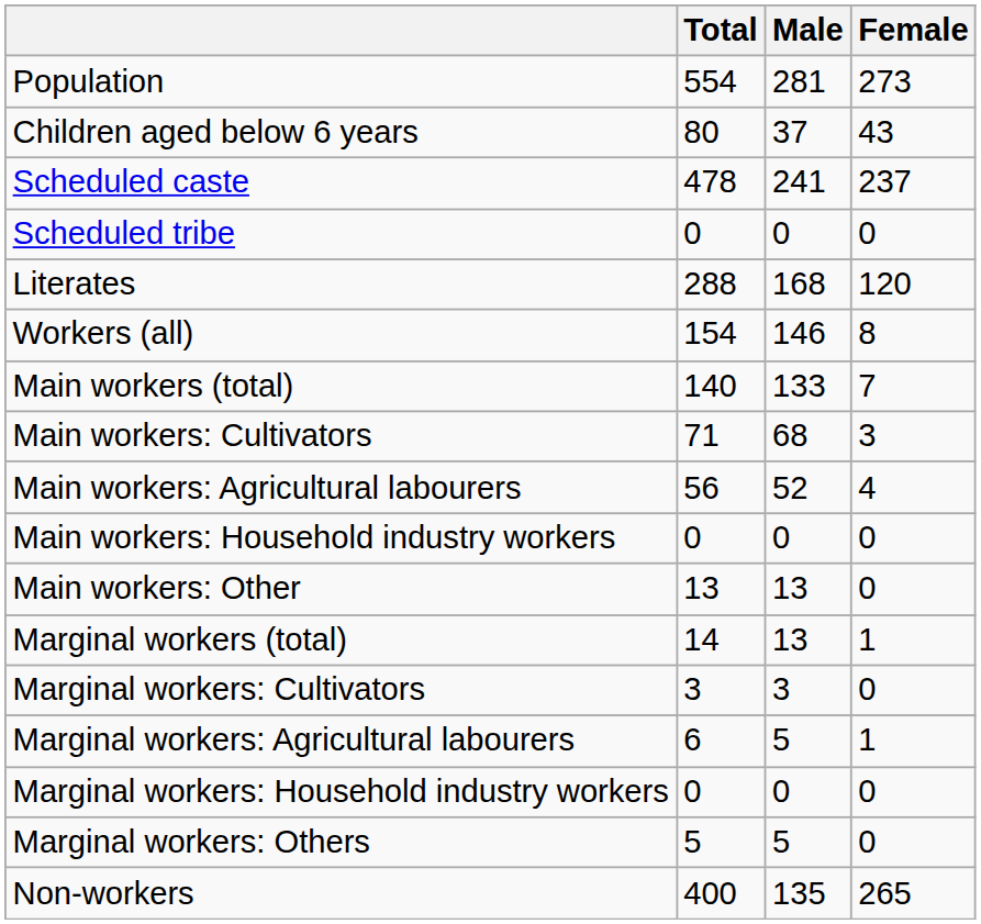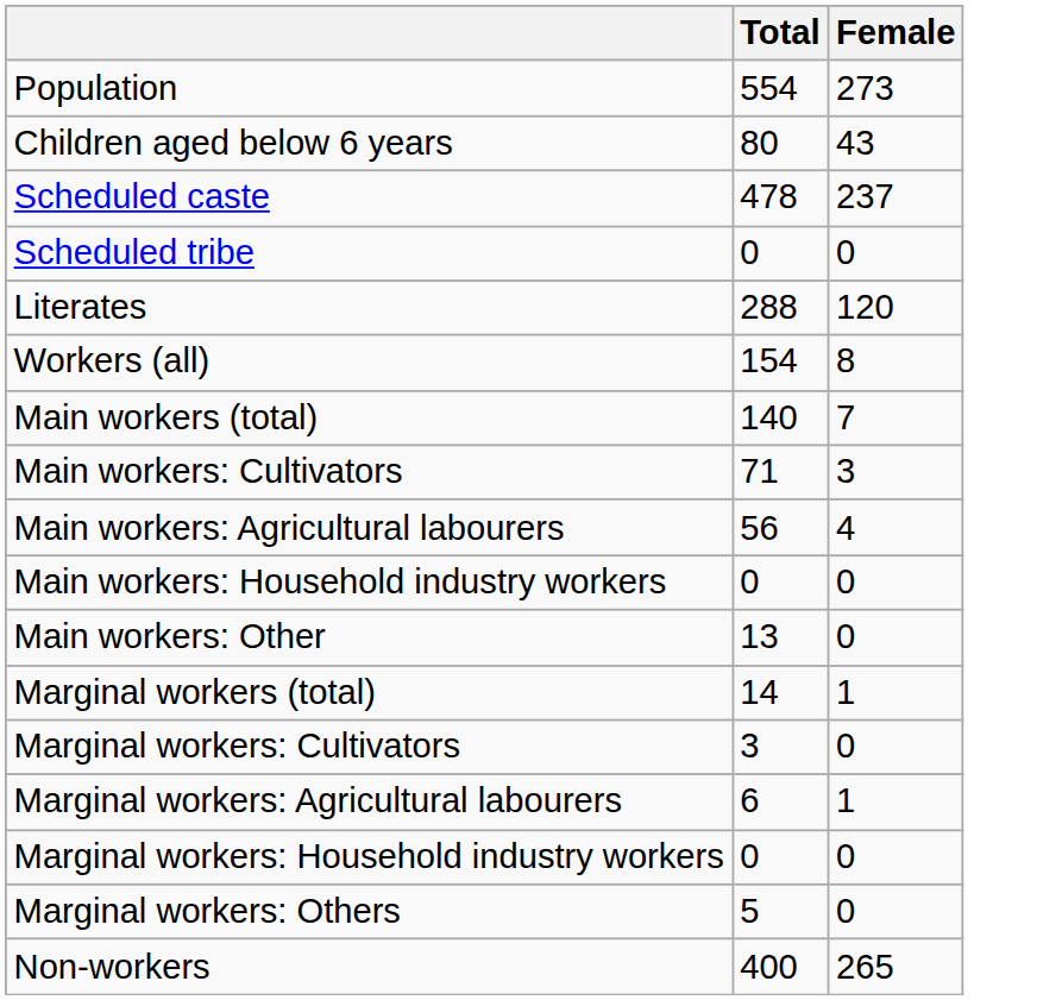 <table class="wikitable sortable">
 <tr>
 <th></th>
 <th>Total</th>
-<th>Male</th>
 <th>Female</th>
 </tr>
 <tr>
 <td>Population</td>
 <td>554</td>
-<td>281</td>
 <td>273</td>
 </tr>
 <tr>
 <td>Children aged below 6 years</td>
 <td>80</td>
-<td>37</td>
 <td>43</td>
 </tr>
 <tr>
 <td><a href='#'>Scheduled caste</a></td>
 <td>478</td>
-<td>241</td>
 <td>237</td>
 </tr>
 <tr>
 <td><a href='#'>Scheduled tribe</a></td>
 <td>0</td>
 <td>0</td>
-<td>0</td>
 </tr>
 <tr>
 <td>Literates</td>
 <td>288</td>
-<td>168</td>
 <td>120</td>
 </tr>
 <tr>
 <td>Workers (all)</td>
 <td>154</td>
-<td>146</td>
 <td>8</td>
 </tr>
 <tr>
 <td>Main workers (total)</td>
 <td>140</td>
-<td>133</td>
 <td>7</td>
 </tr>
 <tr>
 <td>Main workers: Cultivators</td>
 <td>71</td>
-<td>68</td>
 <td>3</td>
 </tr>
 <tr>
 <td>Main workers: Agricultural labourers</td>
 <td>56</td>
-<td>52</td>
 <td>4</td>
 </tr>
 <tr>
 <td>Main workers: Household industry workers</td>
 <td>0</td>
 <td>0</td>
-<td>0</td>
 </tr>
 <tr>
 <td>Main workers: Other</td>
-<td>13</td>
 <td>13</td>
 <td>0</td>
 </tr>
 <tr>
 <td>Marginal workers (total)</td>
 <td>14</td>
-<td>13</td>
 <td>1</td>
 </tr>
 <tr>
 <td>Marginal workers: Cultivators</td>
-<td>3</td>
 <td>3</td>
 <td>0</td>
 </tr>
 <tr>
 <td>Marginal workers: Agricultural labourers</td>
 <td>6</td>
-<td>5</td>
 <td>1</td>
 </tr>
 <tr>
 <td>Marginal workers: Household industry workers</td>
 <td>0</td>
 <td>0</td>
-<td>0</td>
 </tr>
 <tr>
 <td>Marginal workers: Others</td>
-<td>5</td>
 <td>5</td>
 <td>0</td>
 </tr>
 <tr>
 <td>Non-workers</td>
 <td>400</td>
-<td>135</td>
 <td>265</td>
 </tr>
 </table>
